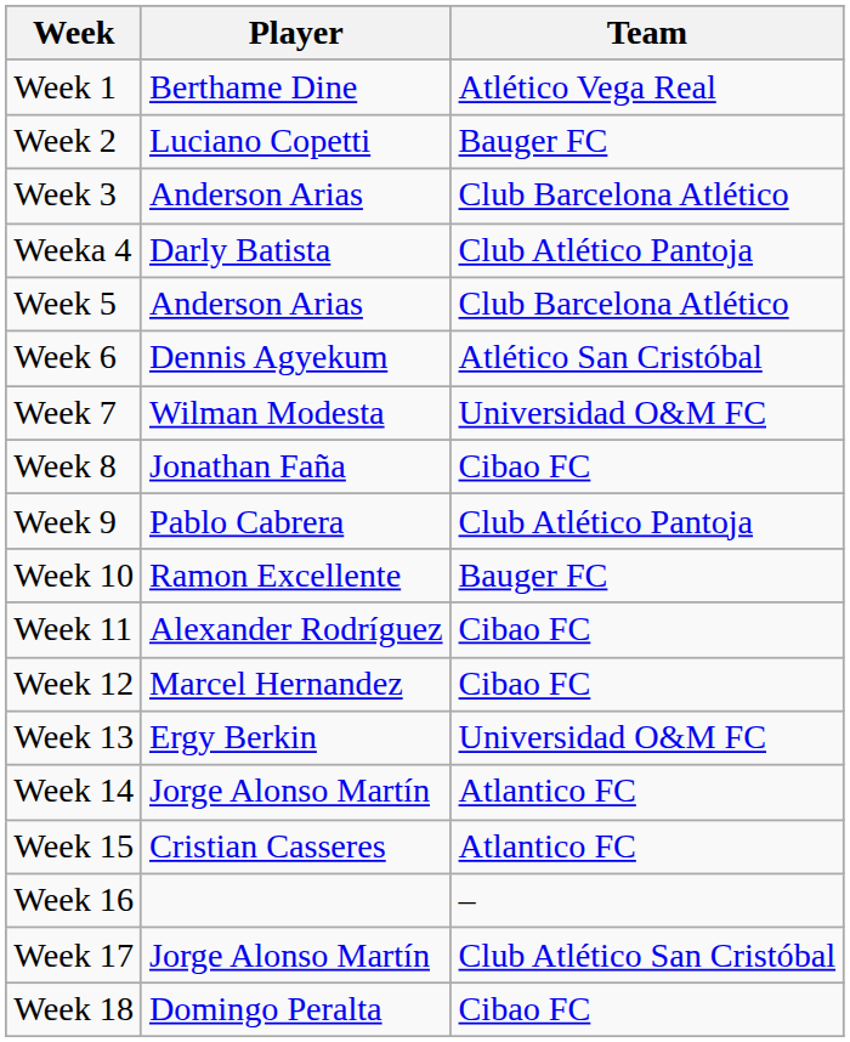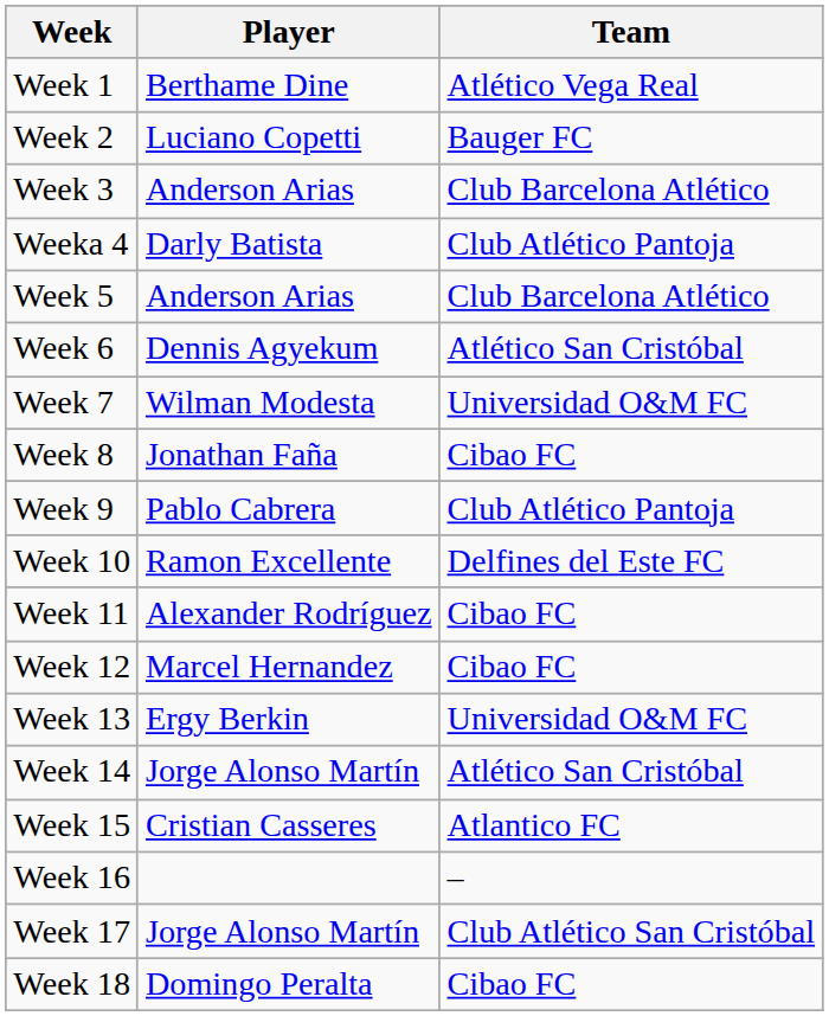 <table class="wikitable">
 <tr>
 <th>Week</th>
 <th>Player</th>
 <th>Team</th>
 </tr>
 <tr>
 <td>Week 1</td>
 <td> <a href='#'>Berthame Dine</a></td>
 <td><a href='#'>Atlético Vega Real</a></td>
 </tr>
 <tr>
 <td>Week 2</td>
 <td> <a href='#'>Luciano Copetti</a></td>
 <td><a href='#'>Bauger FC</a></td>
 </tr>
 <tr>
 <td>Week 3</td>
 <td> <a href='#'>Anderson Arias</a></td>
 <td><a href='#'>Club Barcelona Atlético</a></td>
 </tr>
 <tr>
 <td>Weeka 4</td>
 <td> <a href='#'>Darly Batista</a></td>
 <td><a href='#'>Club Atlético Pantoja</a></td>
 </tr>
 <tr>
 <td>Week 5</td>
 <td> <a href='#'>Anderson Arias</a></td>
 <td><a href='#'>Club Barcelona Atlético</a></td>
 </tr>
 <tr>
 <td>Week 6</td>
 <td> <a href='#'>Dennis Agyekum</a></td>
 <td><a href='#'>Atlético San Cristóbal</a></td>
 </tr>
 <tr>
 <td>Week 7</td>
 <td> <a href='#'>Wilman Modesta</a></td>
 <td><a href='#'>Universidad O&M FC</a></td>
 </tr>
 <tr>
 <td>Week 8</td>
 <td> <a href='#'>Jonathan Faña</a></td>
 <td><a href='#'>Cibao FC</a></td>
 </tr>
 <tr>
 <td>Week 9</td>
 <td> <a href='#'>Pablo Cabrera</a></td>
 <td><a href='#'>Club Atlético Pantoja</a></td>
 </tr>
 <tr>
 <td>Week 10</td>
 <td> <a href='#'>Ramon Excellente</a></td>
-<td><a href='#'>Bauger FC</a></td>
+<td><a href='#'>Delfines del Este FC</a></td>
 </tr>
 <tr>
 <td>Week 11</td>
 <td> <a href='#'>Alexander Rodríguez</a></td>
 <td><a href='#'>Cibao FC</a></td>
 </tr>
 <tr>
 <td>Week 12</td>
 <td> <a href='#'>Marcel Hernandez</a></td>
 <td><a href='#'>Cibao FC</a></td>
 </tr>
 <tr>
 <td>Week 13</td>
 <td> <a href='#'>Ergy Berkin</a></td>
 <td><a href='#'>Universidad O&M FC</a></td>
 </tr>
 <tr>
 <td>Week 14</td>
 <td> <a href='#'>Jorge Alonso Martín</a></td>
-<td><a href='#'>Atlantico FC</a></td>
+<td><a href='#'>Atlético San Cristóbal</a></td>
 </tr>
 <tr>
 <td>Week 15</td>
 <td> <a href='#'>Cristian Casseres</a></td>
 <td><a href='#'>Atlantico FC</a></td>
 </tr>
 <tr>
 <td>Week 16</td>
 <td></td>
 <td>–</td>
 </tr>
 <tr>
 <td>Week 17</td>
 <td> <a href='#'>Jorge Alonso Martín</a></td>
 <td><a href='#'>Club Atlético San Cristóbal</a></td>
 </tr>
 <tr>
 <td>Week 18</td>
 <td> <a href='#'>Domingo Peralta</a></td>
 <td><a href='#'>Cibao FC</a></td>
 </tr>
 </table>
